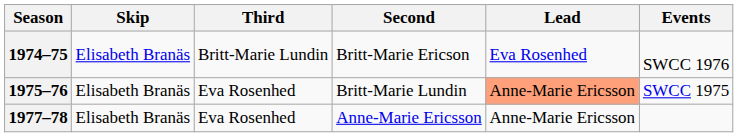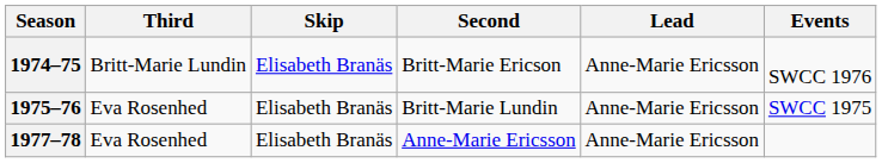 <table class="wikitable">
 <tr>
 <th scope="col">Season</th>
+<th scope="col">Third</th>
 <th scope="col">Skip</th>
-<th scope="col">Third</th>
 <th scope="col">Second</th>
 <th scope="col">Lead</th>
 <th scope="col">Events</th>
 </tr>
 <tr>
 <th scope="row">1974–75</th>
+<td>Britt-Marie Lundin</td>
 <td><a href='#'>Elisabeth Branäs</a></td>
-<td>Britt-Marie Lundin</td>
 <td>Britt-Marie Ericson</td>
-<td><a href='#'>Eva Rosenhed</a></td>
+<td>Anne-Marie Ericsson</td>
 <td> <br>SWCC 1976 </td>
 </tr>
 <tr>
 <th scope="row">1975–76</th>
+<td>Eva Rosenhed</td>
 <td>Elisabeth Branäs</td>
-<td>Eva Rosenhed</td>
 <td>Britt-Marie Lundin</td>
-<td style="background: lightsalmon;">Anne-Marie Ericsson</td>
+<td>Anne-Marie Ericsson</td>
 <td><a href='#'>SWCC</a> 1975 </td>
 </tr>
 <tr>
 <th scope="row">1977–78</th>
+<td>Eva Rosenhed</td>
 <td>Elisabeth Branäs</td>
-<td>Eva Rosenhed</td>
 <td><a href='#'>Anne-Marie Ericsson</a></td>
 <td>Anne-Marie Ericsson</td>
 <td> </td>
 </tr>
 </table>
